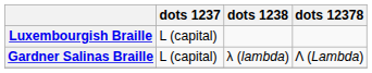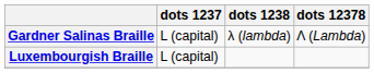 <table class="wikitable">
 <tr>
 <th></th>
 <th>dots 1237</th>
 <th>dots 1238</th>
 <th>dots 12378</th>
 </tr>
 <tr>
+<th align=left><a href='#'>Gardner Salinas Braille</a></th>
+<td>L (capital)</td>
+<td>λ (<em>lambda</em>)</td>
+<td>Λ (<em>Lambda</em>)</td>
+</tr>
+<tr>
 <th align=left><a href='#'>Luxembourgish Braille</a></th>
 <td>L (capital)</td>
 <td></td>
 <td></td>
 </tr>
 <tr>
-<th align=left><a href='#'>Gardner Salinas Braille</a></th>
-<td>L (capital)</td>
-<td>λ (<em>lambda</em>)</td>
-<td>Λ (<em>Lambda</em>)</td>
-</tr>
-<tr>
 </tr>
 </table>
